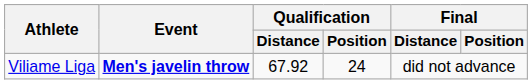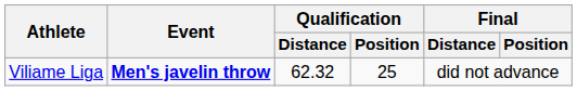 <table class=wikitable style=font-size:90%;text-align:center>
 <tr>
 <th rowspan=2>Athlete</th>
 <th rowspan=2>Event</th>
 <th colspan=2>Qualification</th>
 <th colspan=2>Final</th>
 </tr>
 <tr style=font-size:95%>
 <th>Distance</th>
 <th>Position</th>
 <th>Distance</th>
 <th>Position</th>
 </tr>
 <tr>
 <td align=left><a href='#'>Viliame Liga</a></td>
 <td align=left><strong><a href='#'>Men's javelin throw</a></strong></td>
-<td>67.92</td>
-<td>24</td>
+<td>62.32</td>
+<td>25</td>
 <td colspan=2>did not advance</td>
 </tr>
 </table>
